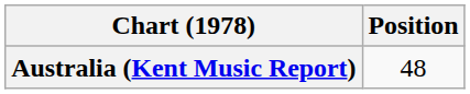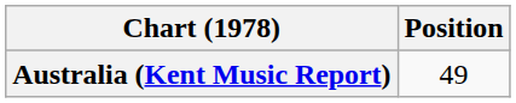 <table class="wikitable sortable plainrowheaders" style="text-align:center">
 <tr>
 <th>Chart (1978)</th>
 <th>Position</th>
 </tr>
 <tr>
 <th scope="row">Australia (<a href='#'>Kent Music Report</a>)</th>
-<td>48</td>
+<td>49</td>
 </tr>
 </table>
